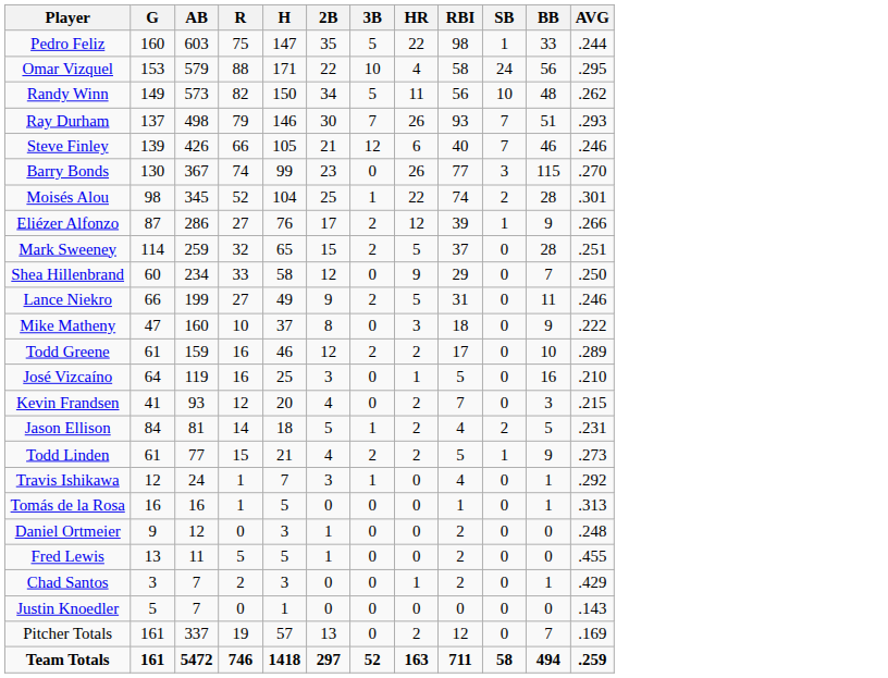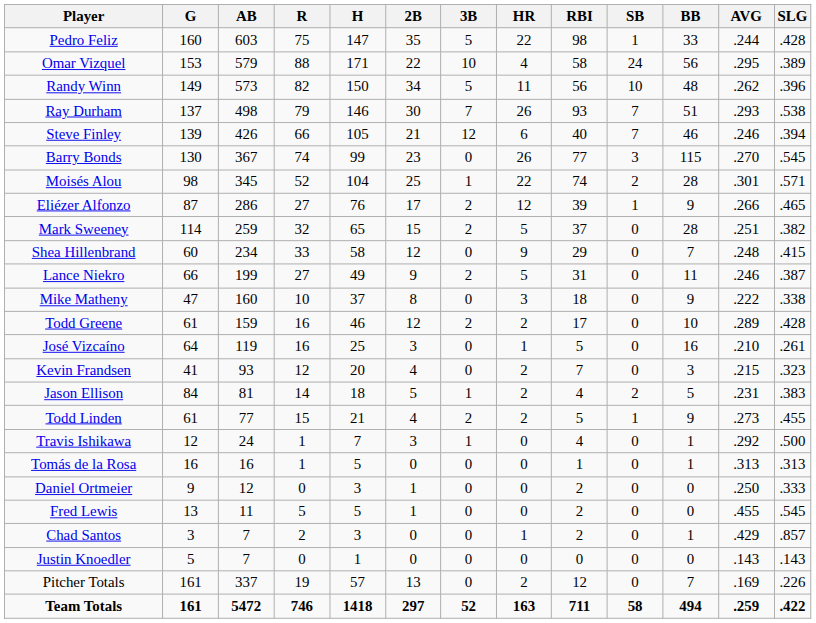 <table class=wikitable style="text-align:center">
 <tr>
 <th bgcolor=#DDDDFF; width="20%">Player</th>
 <th bgcolor=#DDDDFF; width="7%">G</th>
 <th bgcolor=#DDDDFF; width="7%">AB</th>
 <th bgcolor=#DDDDFF; width="7%">R</th>
 <th bgcolor=#DDDDFF; width="7%">H</th>
 <th bgcolor=#DDDDFF; width="7%">2B</th>
 <th bgcolor=#DDDDFF; width="7%">3B</th>
 <th bgcolor=#DDDDFF; width="7%">HR</th>
 <th bgcolor=#DDDDFF; width="7%">RBI</th>
 <th bgcolor=#DDDDFF; width="7%">SB</th>
 <th bgcolor=#DDDDFF; width="7%">BB</th>
 <th bgcolor=#DDDDFF; width="7%">AVG</th>
+<th bgcolor=#DDDDFF; width="7%">SLG</th>
 </tr>
 <tr>
 <td><a href='#'>Pedro Feliz</a></td>
 <td>160</td>
 <td>603</td>
 <td>75</td>
 <td>147</td>
 <td>35</td>
 <td>5</td>
 <td>22</td>
 <td>98</td>
 <td>1</td>
 <td>33</td>
 <td>.244</td>
+<td>.428</td>
 </tr>
 <tr>
 <td><a href='#'>Omar Vizquel</a></td>
 <td>153</td>
 <td>579</td>
 <td>88</td>
 <td>171</td>
 <td>22</td>
 <td>10</td>
 <td>4</td>
 <td>58</td>
 <td>24</td>
 <td>56</td>
 <td>.295</td>
+<td>.389</td>
 </tr>
 <tr>
 <td><a href='#'>Randy Winn</a></td>
 <td>149</td>
 <td>573</td>
 <td>82</td>
 <td>150</td>
 <td>34</td>
 <td>5</td>
 <td>11</td>
 <td>56</td>
 <td>10</td>
 <td>48</td>
 <td>.262</td>
+<td>.396</td>
 </tr>
 <tr>
 <td><a href='#'>Ray Durham</a></td>
 <td>137</td>
 <td>498</td>
 <td>79</td>
 <td>146</td>
 <td>30</td>
 <td>7</td>
 <td>26</td>
 <td>93</td>
 <td>7</td>
 <td>51</td>
 <td>.293</td>
+<td>.538</td>
 </tr>
 <tr>
 <td><a href='#'>Steve Finley</a></td>
 <td>139</td>
 <td>426</td>
 <td>66</td>
 <td>105</td>
 <td>21</td>
 <td>12</td>
 <td>6</td>
 <td>40</td>
 <td>7</td>
 <td>46</td>
 <td>.246</td>
+<td>.394</td>
 </tr>
 <tr>
 <td><a href='#'>Barry Bonds</a></td>
 <td>130</td>
 <td>367</td>
 <td>74</td>
 <td>99</td>
 <td>23</td>
 <td>0</td>
 <td>26</td>
 <td>77</td>
 <td>3</td>
 <td>115</td>
 <td>.270</td>
+<td>.545</td>
 </tr>
 <tr>
 <td><a href='#'>Moisés Alou</a></td>
 <td>98</td>
 <td>345</td>
 <td>52</td>
 <td>104</td>
 <td>25</td>
 <td>1</td>
 <td>22</td>
 <td>74</td>
 <td>2</td>
 <td>28</td>
 <td>.301</td>
+<td>.571</td>
 </tr>
 <tr>
 <td><a href='#'>Eliézer Alfonzo</a></td>
 <td>87</td>
 <td>286</td>
 <td>27</td>
 <td>76</td>
 <td>17</td>
 <td>2</td>
 <td>12</td>
 <td>39</td>
 <td>1</td>
 <td>9</td>
 <td>.266</td>
+<td>.465</td>
 </tr>
 <tr>
 <td><a href='#'>Mark Sweeney</a></td>
 <td>114</td>
 <td>259</td>
 <td>32</td>
 <td>65</td>
 <td>15</td>
 <td>2</td>
 <td>5</td>
 <td>37</td>
 <td>0</td>
 <td>28</td>
 <td>.251</td>
+<td>.382</td>
 </tr>
 <tr>
 <td><a href='#'>Shea Hillenbrand</a></td>
 <td>60</td>
 <td>234</td>
 <td>33</td>
 <td>58</td>
 <td>12</td>
 <td>0</td>
 <td>9</td>
 <td>29</td>
 <td>0</td>
 <td>7</td>
-<td>.250</td>
+<td>.248</td>
+<td>.415</td>
 </tr>
 <tr>
 <td><a href='#'>Lance Niekro</a></td>
 <td>66</td>
 <td>199</td>
 <td>27</td>
 <td>49</td>
 <td>9</td>
 <td>2</td>
 <td>5</td>
 <td>31</td>
 <td>0</td>
 <td>11</td>
 <td>.246</td>
+<td>.387</td>
 </tr>
 <tr>
 <td><a href='#'>Mike Matheny</a></td>
 <td>47</td>
 <td>160</td>
 <td>10</td>
 <td>37</td>
 <td>8</td>
 <td>0</td>
 <td>3</td>
 <td>18</td>
 <td>0</td>
 <td>9</td>
 <td>.222</td>
+<td>.338</td>
 </tr>
 <tr>
 <td><a href='#'>Todd Greene</a></td>
 <td>61</td>
 <td>159</td>
 <td>16</td>
 <td>46</td>
 <td>12</td>
 <td>2</td>
 <td>2</td>
 <td>17</td>
 <td>0</td>
 <td>10</td>
 <td>.289</td>
+<td>.428</td>
 </tr>
 <tr>
 <td><a href='#'>José Vizcaíno</a></td>
 <td>64</td>
 <td>119</td>
 <td>16</td>
 <td>25</td>
 <td>3</td>
 <td>0</td>
 <td>1</td>
 <td>5</td>
 <td>0</td>
 <td>16</td>
 <td>.210</td>
+<td>.261</td>
 </tr>
 <tr>
 <td><a href='#'>Kevin Frandsen</a></td>
 <td>41</td>
 <td>93</td>
 <td>12</td>
 <td>20</td>
 <td>4</td>
 <td>0</td>
 <td>2</td>
 <td>7</td>
 <td>0</td>
 <td>3</td>
 <td>.215</td>
+<td>.323</td>
 </tr>
 <tr>
 <td><a href='#'>Jason Ellison</a></td>
 <td>84</td>
 <td>81</td>
 <td>14</td>
 <td>18</td>
 <td>5</td>
 <td>1</td>
 <td>2</td>
 <td>4</td>
 <td>2</td>
 <td>5</td>
 <td>.231</td>
+<td>.383</td>
 </tr>
 <tr>
 <td><a href='#'>Todd Linden</a></td>
 <td>61</td>
 <td>77</td>
 <td>15</td>
 <td>21</td>
 <td>4</td>
 <td>2</td>
 <td>2</td>
 <td>5</td>
 <td>1</td>
 <td>9</td>
 <td>.273</td>
+<td>.455</td>
 </tr>
 <tr>
 <td><a href='#'>Travis Ishikawa</a></td>
 <td>12</td>
 <td>24</td>
 <td>1</td>
 <td>7</td>
 <td>3</td>
 <td>1</td>
 <td>0</td>
 <td>4</td>
 <td>0</td>
 <td>1</td>
 <td>.292</td>
+<td>.500</td>
 </tr>
 <tr>
 <td><a href='#'>Tomás de la Rosa</a></td>
 <td>16</td>
 <td>16</td>
 <td>1</td>
 <td>5</td>
 <td>0</td>
 <td>0</td>
 <td>0</td>
 <td>1</td>
 <td>0</td>
 <td>1</td>
 <td>.313</td>
+<td>.313</td>
 </tr>
 <tr>
 <td><a href='#'>Daniel Ortmeier</a></td>
 <td>9</td>
 <td>12</td>
 <td>0</td>
 <td>3</td>
 <td>1</td>
 <td>0</td>
 <td>0</td>
 <td>2</td>
 <td>0</td>
 <td>0</td>
-<td>.248</td>
+<td>.250</td>
+<td>.333</td>
 </tr>
 <tr>
 <td><a href='#'>Fred Lewis</a></td>
 <td>13</td>
 <td>11</td>
 <td>5</td>
 <td>5</td>
 <td>1</td>
 <td>0</td>
 <td>0</td>
 <td>2</td>
 <td>0</td>
 <td>0</td>
 <td>.455</td>
+<td>.545</td>
 </tr>
 <tr>
 <td><a href='#'>Chad Santos</a></td>
 <td>3</td>
 <td>7</td>
 <td>2</td>
 <td>3</td>
 <td>0</td>
 <td>0</td>
 <td>1</td>
 <td>2</td>
 <td>0</td>
 <td>1</td>
 <td>.429</td>
+<td>.857</td>
 </tr>
 <tr>
 <td><a href='#'>Justin Knoedler</a></td>
 <td>5</td>
 <td>7</td>
 <td>0</td>
 <td>1</td>
 <td>0</td>
 <td>0</td>
 <td>0</td>
 <td>0</td>
 <td>0</td>
 <td>0</td>
+<td>.143</td>
 <td>.143</td>
 </tr>
 <tr>
 <td>Pitcher Totals</td>
 <td>161</td>
 <td>337</td>
 <td>19</td>
 <td>57</td>
 <td>13</td>
 <td>0</td>
 <td>2</td>
 <td>12</td>
 <td>0</td>
 <td>7</td>
 <td>.169</td>
+<td>.226</td>
 </tr>
 <tr>
 <td><strong>Team Totals</strong></td>
 <td><strong>161</strong></td>
 <td><strong>5472</strong></td>
 <td><strong>746</strong></td>
 <td><strong>1418</strong></td>
 <td><strong>297</strong></td>
 <td><strong>52</strong></td>
 <td><strong>163</strong></td>
 <td><strong>711</strong></td>
 <td><strong>58</strong></td>
 <td><strong>494</strong></td>
 <td><strong>.259</strong></td>
+<td><strong>.422</strong></td>
 </tr>
 </table>
